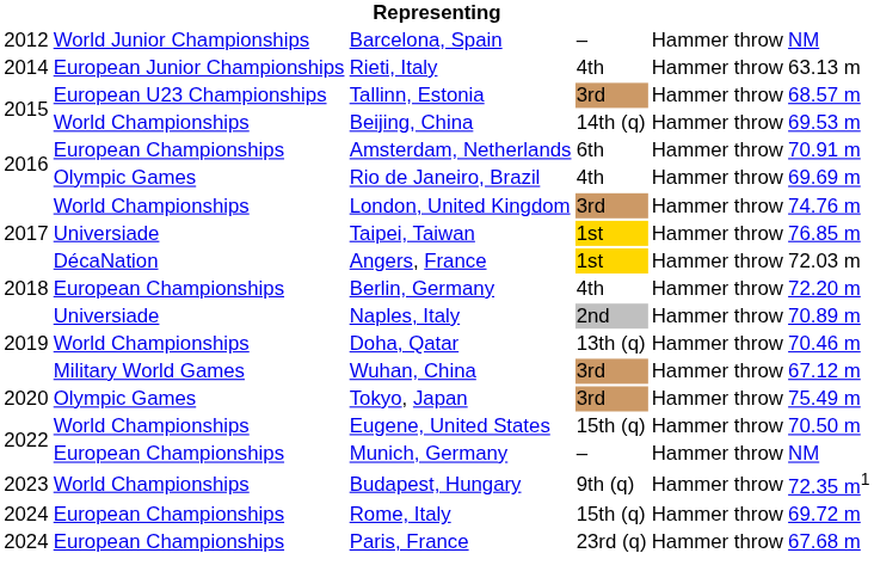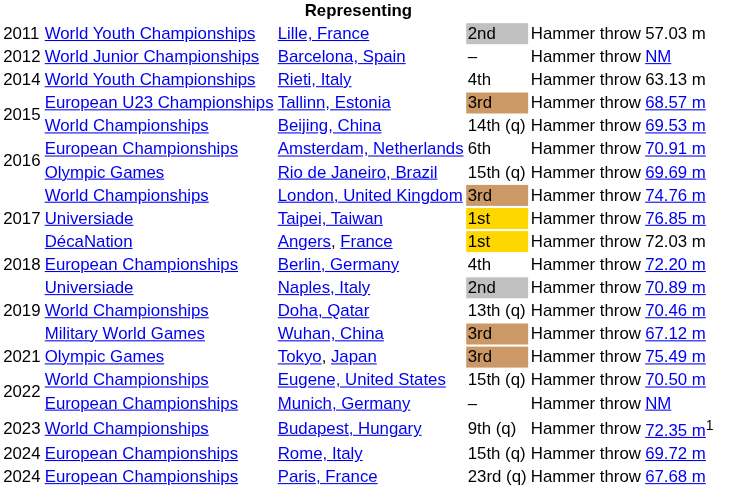 <table>
 <tr>
 <th colspan="6">Representing </th>
+</tr>
+<tr>
+<td>2011</td>
+<td><a href='#'>World Youth Championships</a></td>
+<td><a href='#'>Lille, France</a></td>
+<td bgcolor=silver>2nd</td>
+<td>Hammer throw</td>
+<td>57.03 m</td>
 </tr>
 <tr>
 <td>2012</td>
 <td><a href='#'>World Junior Championships</a></td>
 <td><a href='#'>Barcelona, Spain</a></td>
 <td>–</td>
 <td>Hammer throw</td>
 <td><a href='#'>NM</a></td>
 </tr>
 <tr>
 <td>2014</td>
-<td><a href='#'>European Junior Championships</a></td>
+<td><a href='#'>World Youth Championships</a></td>
 <td><a href='#'>Rieti, Italy</a></td>
 <td>4th</td>
 <td>Hammer throw</td>
 <td>63.13 m</td>
 </tr>
 <tr>
 <td rowspan=2>2015</td>
 <td><a href='#'>European U23 Championships</a></td>
 <td><a href='#'>Tallinn, Estonia</a></td>
 <td bgcolor=cc9966>3rd</td>
 <td>Hammer throw</td>
 <td><a href='#'>68.57 m</a></td>
 </tr>
 <tr>
 <td><a href='#'>World Championships</a></td>
 <td><a href='#'>Beijing, China</a></td>
 <td>14th (q)</td>
 <td>Hammer throw</td>
 <td><a href='#'>69.53 m</a></td>
 </tr>
 <tr>
 <td rowspan=2>2016</td>
 <td><a href='#'>European Championships</a></td>
 <td><a href='#'>Amsterdam, Netherlands</a></td>
 <td>6th</td>
 <td>Hammer throw</td>
 <td><a href='#'>70.91 m</a></td>
 </tr>
 <tr>
 <td><a href='#'>Olympic Games</a></td>
 <td><a href='#'>Rio de Janeiro, Brazil</a></td>
-<td>4th</td>
+<td>15th (q)</td>
 <td>Hammer throw</td>
 <td><a href='#'>69.69 m</a></td>
 </tr>
 <tr>
 <td rowspan=3>2017</td>
 <td><a href='#'>World Championships</a></td>
 <td><a href='#'>London, United Kingdom</a></td>
 <td bgcolor=cc9966>3rd</td>
 <td>Hammer throw</td>
 <td><a href='#'>74.76 m</a></td>
 </tr>
 <tr>
 <td><a href='#'>Universiade</a></td>
 <td><a href='#'>Taipei, Taiwan</a></td>
 <td bgcolor=gold>1st</td>
 <td>Hammer throw</td>
 <td><a href='#'>76.85 m</a></td>
 </tr>
 <tr>
 <td><a href='#'>DécaNation</a></td>
 <td><a href='#'>Angers</a>, <a href='#'>France</a></td>
 <td bgcolor=gold>1st</td>
 <td>Hammer throw</td>
 <td>72.03 m</td>
 </tr>
 <tr>
 <td>2018</td>
 <td><a href='#'>European Championships</a></td>
 <td><a href='#'>Berlin, Germany</a></td>
 <td>4th</td>
 <td>Hammer throw</td>
 <td><a href='#'>72.20 m</a></td>
 </tr>
 <tr>
 <td rowspan=3>2019</td>
 <td><a href='#'>Universiade</a></td>
 <td><a href='#'>Naples, Italy</a></td>
 <td bgcolor=silver>2nd</td>
 <td>Hammer throw</td>
 <td><a href='#'>70.89 m</a></td>
 </tr>
 <tr>
 <td><a href='#'>World Championships</a></td>
 <td><a href='#'>Doha, Qatar</a></td>
 <td>13th (q)</td>
 <td>Hammer throw</td>
 <td><a href='#'>70.46 m</a></td>
 </tr>
 <tr>
 <td><a href='#'>Military World Games</a></td>
 <td><a href='#'>Wuhan, China</a></td>
 <td bgcolor=cc9966>3rd</td>
 <td>Hammer throw</td>
 <td><a href='#'>67.12 m</a></td>
 </tr>
 <tr>
-<td>2020</td>
+<td>2021</td>
 <td><a href='#'>Olympic Games</a></td>
 <td><a href='#'>Tokyo</a>, <a href='#'>Japan</a></td>
 <td bgcolor=cc9966>3rd</td>
 <td>Hammer throw</td>
 <td><a href='#'>75.49 m</a></td>
 </tr>
 <tr>
 <td rowspan=2>2022</td>
 <td><a href='#'>World Championships</a></td>
 <td><a href='#'>Eugene, United States</a></td>
 <td>15th (q)</td>
 <td>Hammer throw</td>
 <td><a href='#'>70.50 m</a></td>
 </tr>
 <tr>
 <td><a href='#'>European Championships</a></td>
 <td><a href='#'>Munich, Germany</a></td>
 <td>–</td>
 <td>Hammer throw</td>
 <td><a href='#'>NM</a></td>
 </tr>
 <tr>
 <td>2023</td>
 <td><a href='#'>World Championships</a></td>
 <td><a href='#'>Budapest, Hungary</a></td>
 <td>9th (q)</td>
 <td>Hammer throw</td>
 <td><a href='#'>72.35 m</a><sup>1</sup></td>
 </tr>
 <tr>
 <td>2024</td>
 <td><a href='#'>European Championships</a></td>
 <td><a href='#'>Rome, Italy</a></td>
 <td>15th (q)</td>
 <td>Hammer throw</td>
 <td><a href='#'>69.72 m</a></td>
 </tr>
 <tr>
 <td>2024</td>
 <td><a href='#'>European Championships</a></td>
 <td><a href='#'>Paris, France</a></td>
 <td>23rd (q)</td>
 <td>Hammer throw</td>
 <td><a href='#'>67.68 m</a></td>
 </tr>
 </table>
